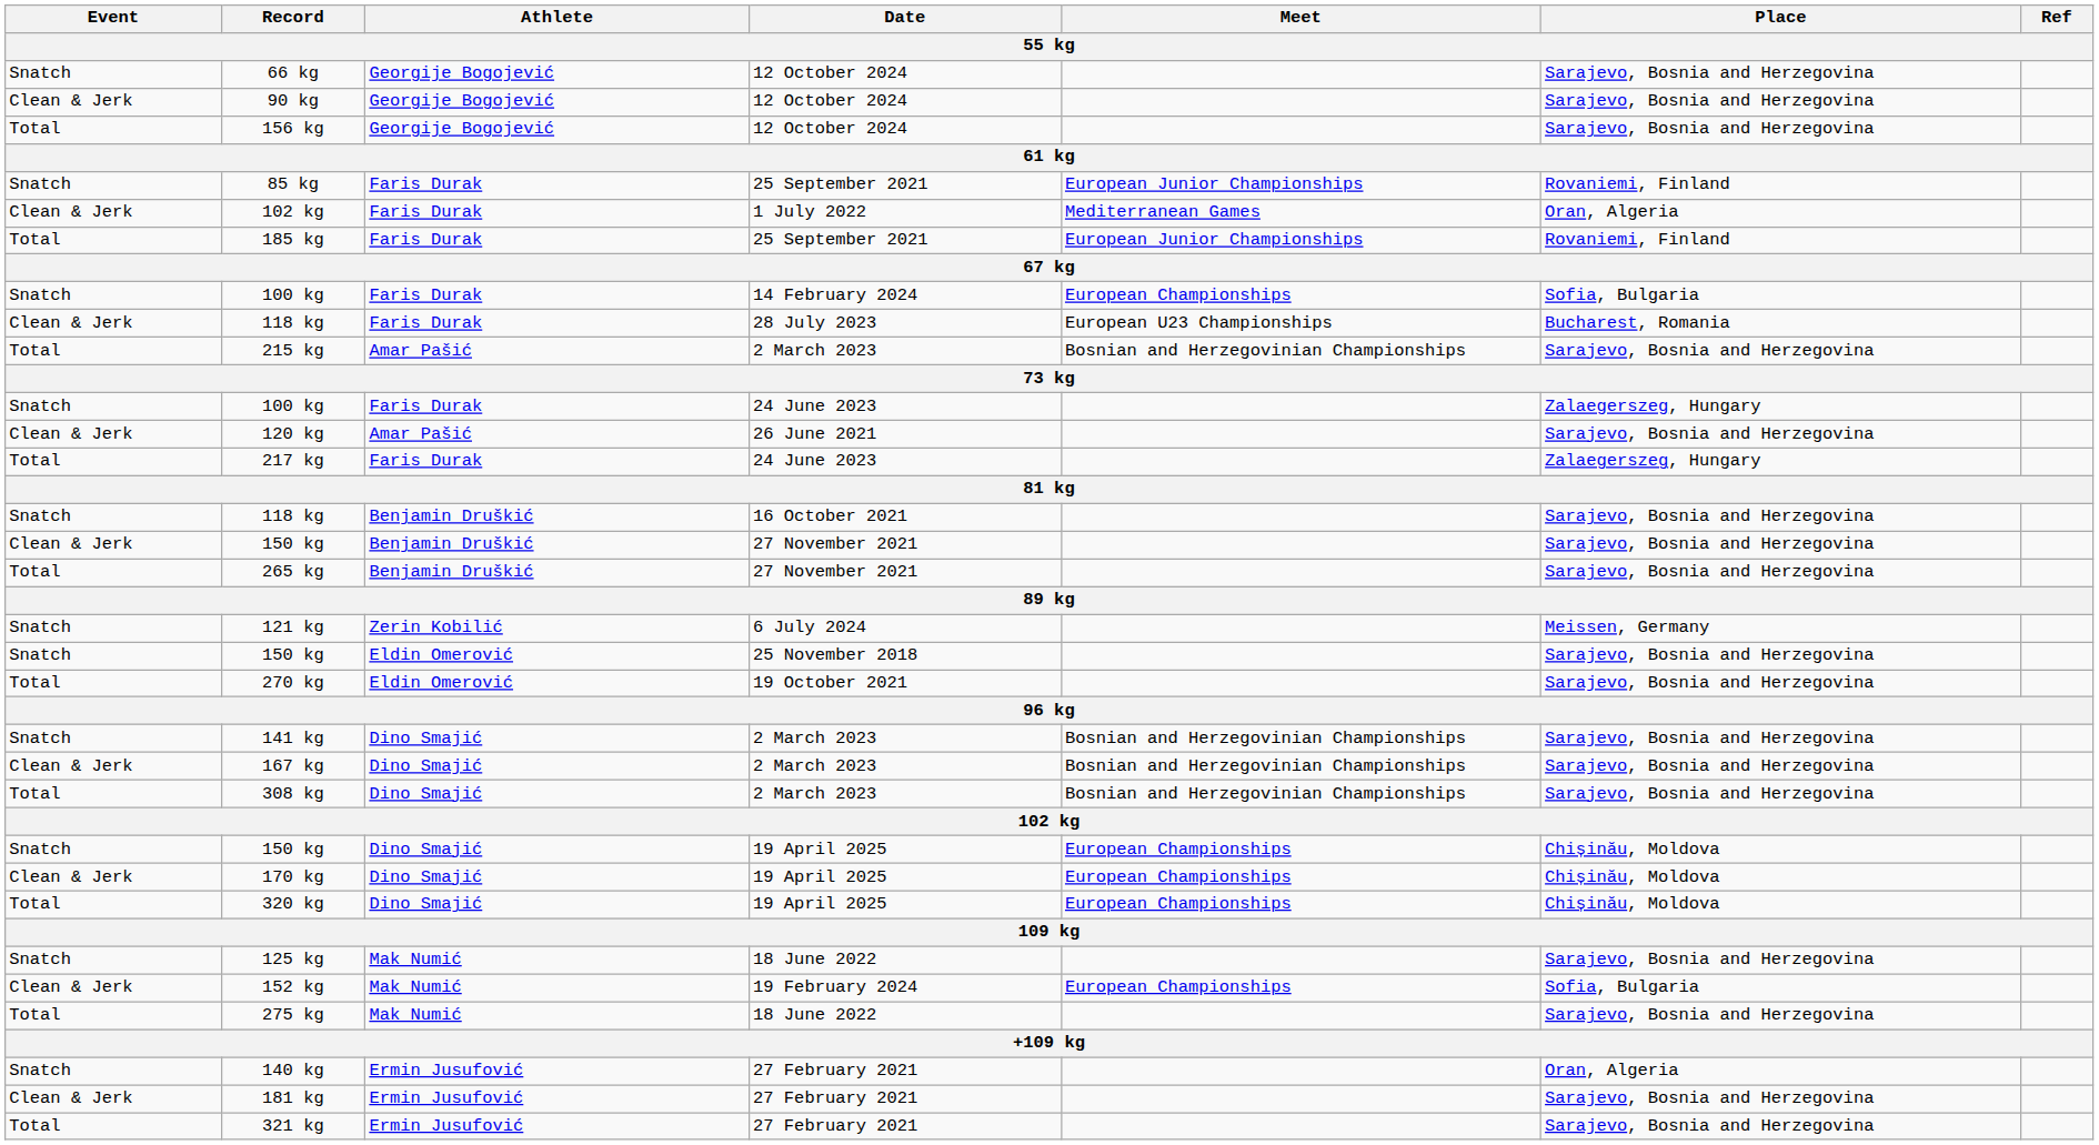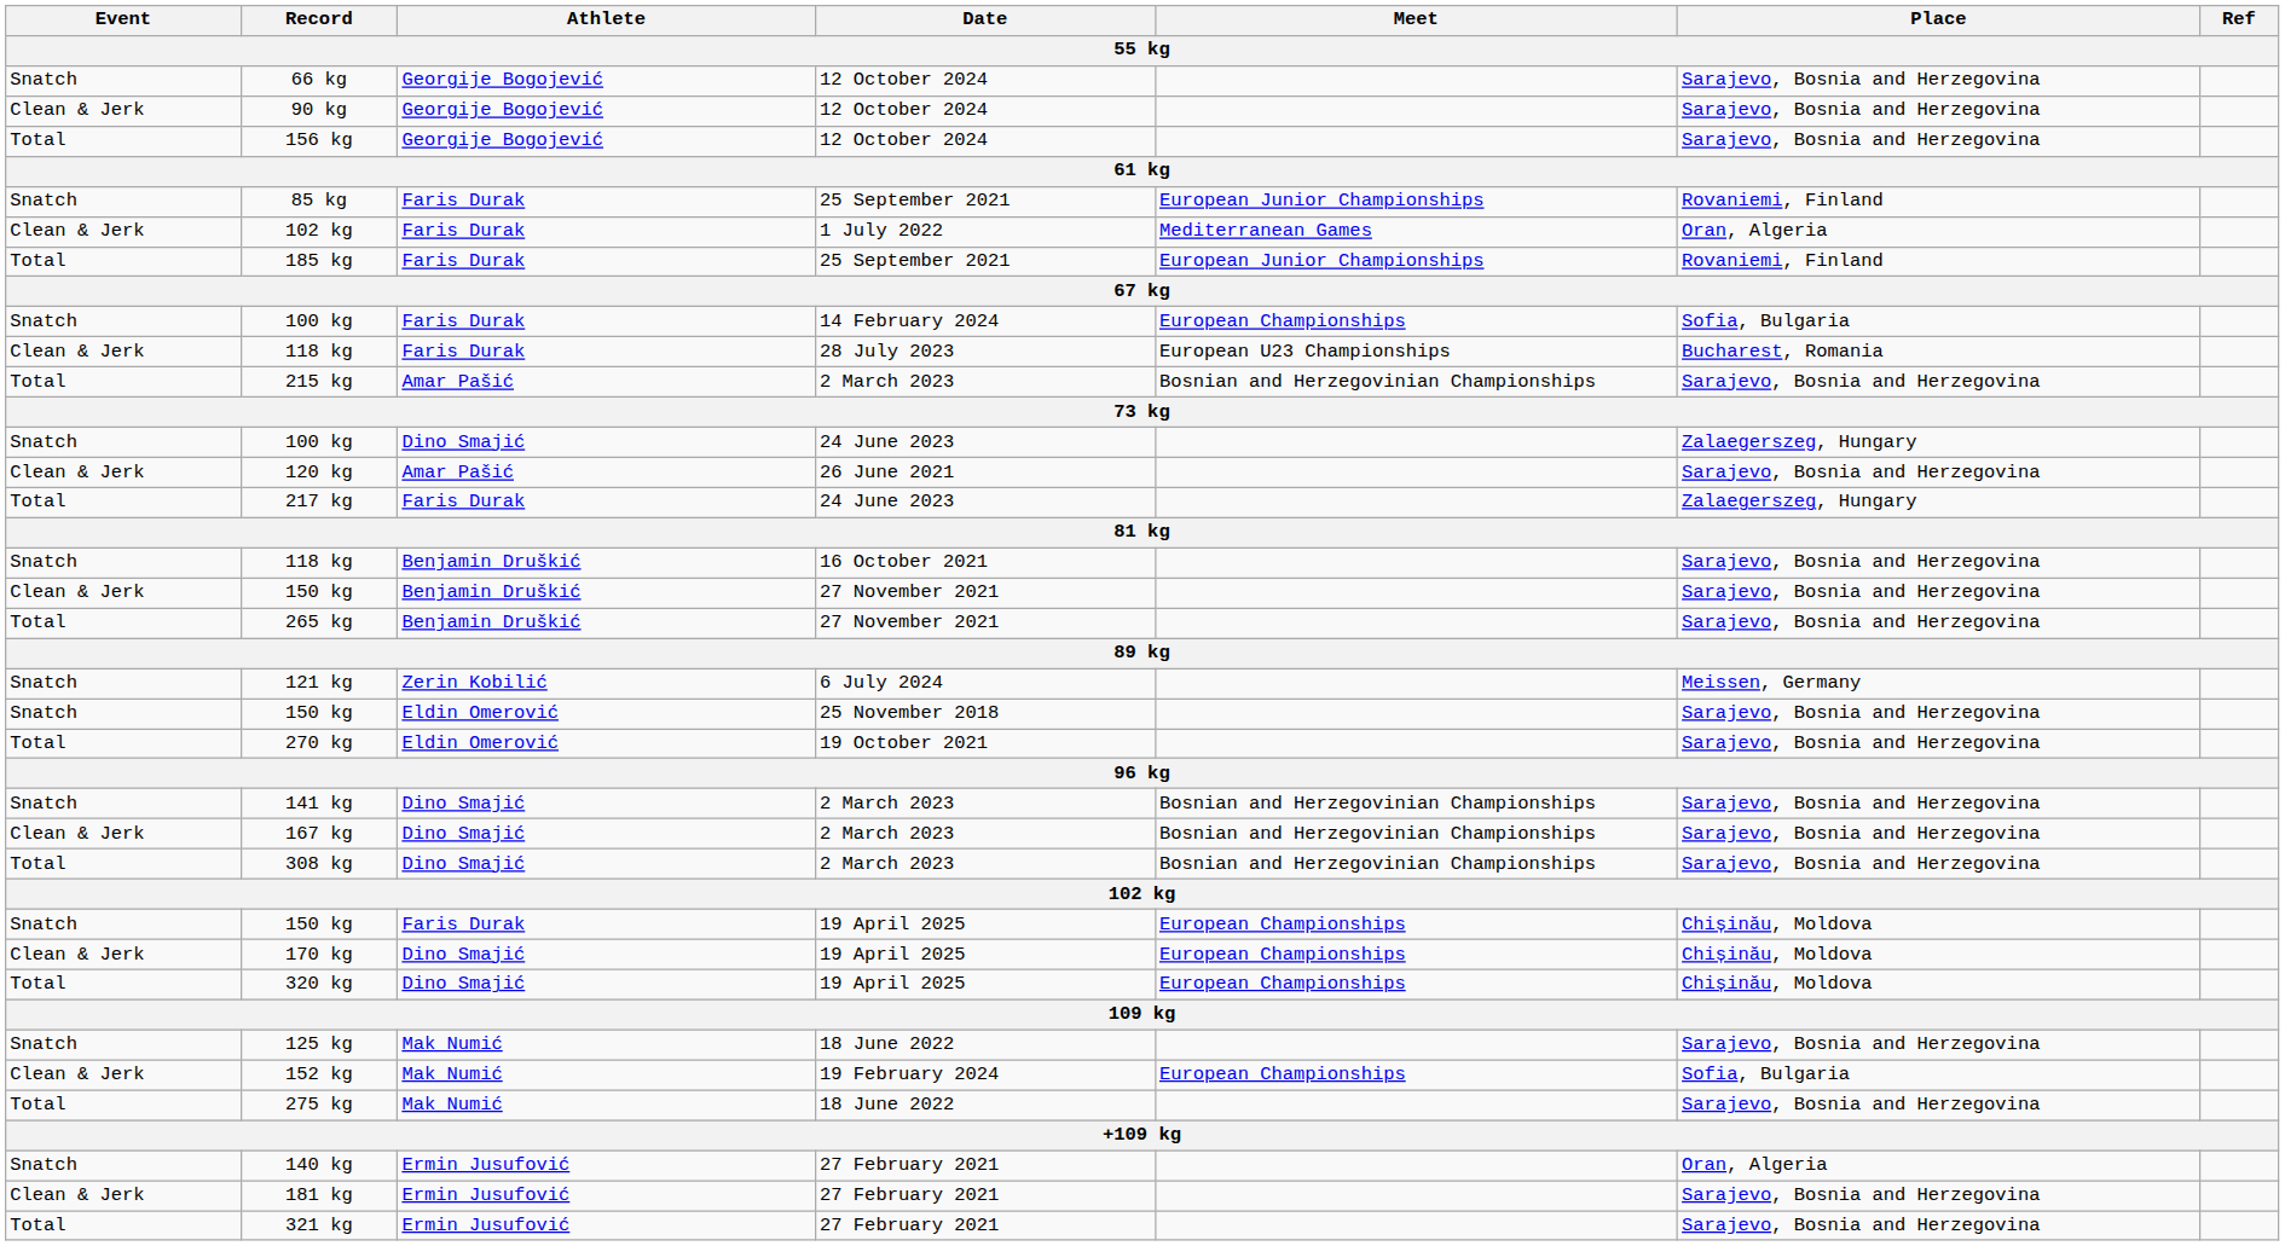 <table class="wikitable" style="font-size:95%; width: 95%;">
 <tr>
 <th width=9%>Event</th>
 <th width=6%>Record</th>
 <th width=16%>Athlete</th>
 <th width=13%>Date</th>
 <th width=20%>Meet</th>
 <th width=20%>Place</th>
 <th width=3%>Ref</th>
 </tr>
 <tr bgcolor="#DDDDDD">
 <th colspan="7">55 kg</th>
 </tr>
 <tr>
 <td>Snatch</td>
 <td align="center">66 kg</td>
 <td><a href='#'>Georgije Bogojević</a></td>
 <td>12 October 2024</td>
 <td></td>
 <td><a href='#'>Sarajevo</a>, Bosnia and Herzegovina</td>
 <td></td>
 </tr>
 <tr>
 <td>Clean & Jerk</td>
 <td align="center">90 kg</td>
 <td><a href='#'>Georgije Bogojević</a></td>
 <td>12 October 2024</td>
 <td></td>
 <td><a href='#'>Sarajevo</a>, Bosnia and Herzegovina</td>
 <td></td>
 </tr>
 <tr>
 <td>Total</td>
 <td align="center">156 kg</td>
 <td><a href='#'>Georgije Bogojević</a></td>
 <td>12 October 2024</td>
 <td></td>
 <td><a href='#'>Sarajevo</a>, Bosnia and Herzegovina</td>
 <td></td>
 </tr>
 <tr bgcolor="#DDDDDD">
 <th colspan="7">61 kg</th>
 </tr>
 <tr>
 <td>Snatch</td>
 <td align="center">85 kg</td>
 <td><a href='#'>Faris Durak</a></td>
 <td>25 September 2021</td>
 <td><a href='#'>European Junior Championships</a></td>
 <td><a href='#'>Rovaniemi</a>, Finland</td>
 <td></td>
 </tr>
 <tr>
 <td>Clean & Jerk</td>
 <td align="center">102 kg</td>
 <td><a href='#'>Faris Durak</a></td>
 <td>1 July 2022</td>
 <td><a href='#'>Mediterranean Games</a></td>
 <td><a href='#'>Oran</a>, Algeria</td>
 <td></td>
 </tr>
 <tr>
 <td>Total</td>
 <td align="center">185 kg</td>
 <td><a href='#'>Faris Durak</a></td>
 <td>25 September 2021</td>
 <td><a href='#'>European Junior Championships</a></td>
 <td><a href='#'>Rovaniemi</a>, Finland</td>
 <td></td>
 </tr>
 <tr bgcolor="#DDDDDD">
 <th colspan="7">67 kg</th>
 </tr>
 <tr>
 <td>Snatch</td>
 <td align="center">100 kg</td>
 <td><a href='#'>Faris Durak</a></td>
 <td>14 February 2024</td>
 <td><a href='#'>European Championships</a></td>
 <td><a href='#'>Sofia</a>, Bulgaria</td>
 <td></td>
 </tr>
 <tr>
 <td>Clean & Jerk</td>
 <td align="center">118 kg</td>
 <td><a href='#'>Faris Durak</a></td>
 <td>28 July 2023</td>
 <td>European U23 Championships</td>
 <td><a href='#'>Bucharest</a>, Romania</td>
 <td></td>
 </tr>
 <tr>
 <td>Total</td>
 <td align="center">215 kg</td>
 <td><a href='#'>Amar Pašić</a></td>
 <td>2 March 2023</td>
 <td>Bosnian and Herzegovinian Championships</td>
 <td><a href='#'>Sarajevo</a>, Bosnia and Herzegovina</td>
 <td></td>
 </tr>
 <tr bgcolor="#DDDDDD">
 <th colspan="7">73 kg</th>
 </tr>
 <tr>
 <td>Snatch</td>
 <td align="center">100 kg</td>
-<td><a href='#'>Faris Durak</a></td>
+<td><a href='#'>Dino Smajić</a></td>
 <td>24 June 2023</td>
 <td></td>
 <td><a href='#'>Zalaegerszeg</a>, Hungary</td>
 <td></td>
 </tr>
 <tr>
 <td>Clean & Jerk</td>
 <td align="center">120 kg</td>
 <td><a href='#'>Amar Pašić</a></td>
 <td>26 June 2021</td>
 <td></td>
 <td><a href='#'>Sarajevo</a>, Bosnia and Herzegovina</td>
 <td></td>
 </tr>
 <tr>
 <td>Total</td>
 <td align="center">217 kg</td>
 <td><a href='#'>Faris Durak</a></td>
 <td>24 June 2023</td>
 <td></td>
 <td><a href='#'>Zalaegerszeg</a>, Hungary</td>
 <td></td>
 </tr>
 <tr bgcolor="#DDDDDD">
 <th colspan="7">81 kg</th>
 </tr>
 <tr>
 <td>Snatch</td>
 <td align="center">118 kg</td>
 <td><a href='#'>Benjamin Druškić</a></td>
 <td>16 October 2021</td>
 <td></td>
 <td><a href='#'>Sarajevo</a>, Bosnia and Herzegovina</td>
 <td></td>
 </tr>
 <tr>
 <td>Clean & Jerk</td>
 <td align="center">150 kg</td>
 <td><a href='#'>Benjamin Druškić</a></td>
 <td>27 November 2021</td>
 <td></td>
 <td><a href='#'>Sarajevo</a>, Bosnia and Herzegovina</td>
 <td></td>
 </tr>
 <tr>
 <td>Total</td>
 <td align="center">265 kg</td>
 <td><a href='#'>Benjamin Druškić</a></td>
 <td>27 November 2021</td>
 <td></td>
 <td><a href='#'>Sarajevo</a>, Bosnia and Herzegovina</td>
 <td></td>
 </tr>
 <tr bgcolor="#DDDDDD">
 <th colspan="7">89 kg</th>
 </tr>
 <tr>
 <td>Snatch</td>
 <td align="center">121 kg</td>
 <td><a href='#'>Zerin Kobilić</a></td>
 <td>6 July 2024</td>
 <td></td>
 <td><a href='#'>Meissen</a>, Germany</td>
 <td></td>
 </tr>
 <tr>
 <td>Snatch</td>
 <td align="center">150 kg</td>
 <td><a href='#'>Eldin Omerović</a></td>
 <td>25 November 2018</td>
 <td></td>
 <td><a href='#'>Sarajevo</a>, Bosnia and Herzegovina</td>
 <td></td>
 </tr>
 <tr>
 <td>Total</td>
 <td align="center">270 kg</td>
 <td><a href='#'>Eldin Omerović</a></td>
 <td>19 October 2021</td>
 <td></td>
 <td><a href='#'>Sarajevo</a>, Bosnia and Herzegovina</td>
 <td></td>
 </tr>
 <tr bgcolor="#DDDDDD">
 <th colspan="7">96 kg</th>
 </tr>
 <tr>
 <td>Snatch</td>
 <td align="center">141 kg</td>
 <td><a href='#'>Dino Smajić</a></td>
 <td>2 March 2023</td>
 <td>Bosnian and Herzegovinian Championships</td>
 <td><a href='#'>Sarajevo</a>, Bosnia and Herzegovina</td>
 <td></td>
 </tr>
 <tr>
 <td>Clean & Jerk</td>
 <td align="center">167 kg</td>
 <td><a href='#'>Dino Smajić</a></td>
 <td>2 March 2023</td>
 <td>Bosnian and Herzegovinian Championships</td>
 <td><a href='#'>Sarajevo</a>, Bosnia and Herzegovina</td>
 <td></td>
 </tr>
 <tr>
 <td>Total</td>
 <td align="center">308 kg</td>
 <td><a href='#'>Dino Smajić</a></td>
 <td>2 March 2023</td>
 <td>Bosnian and Herzegovinian Championships</td>
 <td><a href='#'>Sarajevo</a>, Bosnia and Herzegovina</td>
 <td></td>
 </tr>
 <tr bgcolor="#DDDDDD">
 <th colspan="7">102 kg</th>
 </tr>
 <tr>
 <td>Snatch</td>
 <td align="center">150 kg</td>
-<td><a href='#'>Dino Smajić</a></td>
+<td><a href='#'>Faris Durak</a></td>
 <td>19 April 2025</td>
 <td><a href='#'>European Championships</a></td>
 <td><a href='#'>Chișinău</a>, Moldova</td>
 <td></td>
 </tr>
 <tr>
 <td>Clean & Jerk</td>
 <td align="center">170 kg</td>
 <td><a href='#'>Dino Smajić</a></td>
 <td>19 April 2025</td>
 <td><a href='#'>European Championships</a></td>
 <td><a href='#'>Chișinău</a>, Moldova</td>
 <td></td>
 </tr>
 <tr>
 <td>Total</td>
 <td align="center">320 kg</td>
 <td><a href='#'>Dino Smajić</a></td>
 <td>19 April 2025</td>
 <td><a href='#'>European Championships</a></td>
 <td><a href='#'>Chișinău</a>, Moldova</td>
 <td></td>
 </tr>
 <tr bgcolor="#DDDDDD">
 <th colspan="7">109 kg</th>
 </tr>
 <tr>
 <td>Snatch</td>
 <td align="center">125 kg</td>
 <td><a href='#'>Mak Numić</a></td>
 <td>18 June 2022</td>
 <td></td>
 <td><a href='#'>Sarajevo</a>, Bosnia and Herzegovina</td>
 <td></td>
 </tr>
 <tr>
 <td>Clean & Jerk</td>
 <td align="center">152 kg</td>
 <td><a href='#'>Mak Numić</a></td>
 <td>19 February 2024</td>
 <td><a href='#'>European Championships</a></td>
 <td><a href='#'>Sofia</a>, Bulgaria</td>
 <td></td>
 </tr>
 <tr>
 <td>Total</td>
 <td align="center">275 kg</td>
 <td><a href='#'>Mak Numić</a></td>
 <td>18 June 2022</td>
 <td></td>
 <td><a href='#'>Sarajevo</a>, Bosnia and Herzegovina</td>
 <td></td>
 </tr>
 <tr bgcolor="#DDDDDD">
 <th colspan="7">+109 kg</th>
 </tr>
 <tr>
 <td>Snatch</td>
 <td align="center">140 kg</td>
 <td><a href='#'>Ermin Jusufović</a></td>
 <td>27 February 2021</td>
 <td></td>
 <td><a href='#'>Oran</a>, Algeria</td>
 <td></td>
 </tr>
 <tr>
 <td>Clean & Jerk</td>
 <td align="center">181 kg</td>
 <td><a href='#'>Ermin Jusufović</a></td>
 <td>27 February 2021</td>
 <td></td>
 <td><a href='#'>Sarajevo</a>, Bosnia and Herzegovina</td>
 <td></td>
 </tr>
 <tr>
 <td>Total</td>
 <td align="center">321 kg</td>
 <td><a href='#'>Ermin Jusufović</a></td>
 <td>27 February 2021</td>
 <td></td>
 <td><a href='#'>Sarajevo</a>, Bosnia and Herzegovina</td>
 <td></td>
 </tr>
 </table>
